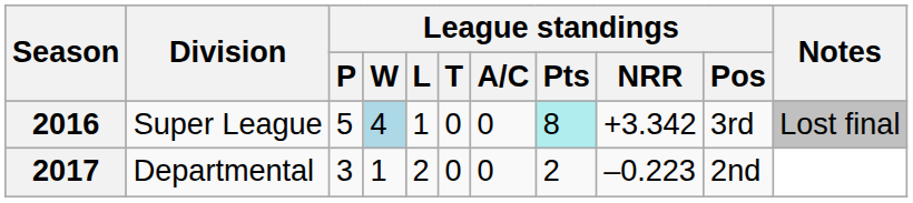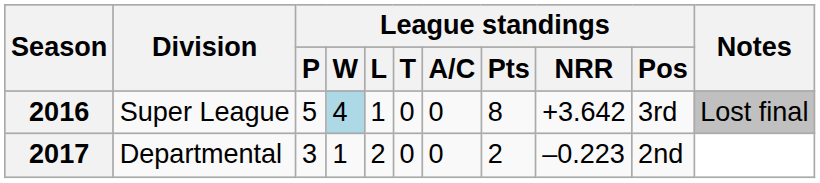 <table class="wikitable sortable">
 <tr>
 <th scope="col" rowspan="2">Season</th>
 <th scope="col" rowspan="2">Division</th>
 <th scope="col" colspan="8">League standings</th>
 <th scope="col" rowspan="2">Notes</th>
 </tr>
 <tr>
 <th scope="col">P</th>
 <th scope="col">W</th>
 <th scope="col">L</th>
 <th scope="col">T</th>
 <th scope="col">A/C</th>
 <th scope="col">Pts</th>
 <th scope="col">NRR</th>
 <th scope="col">Pos</th>
 </tr>
 <tr>
 <th scope="row">2016</th>
 <td>Super League</td>
 <td>5</td>
 <td style="background: lightblue;">4</td>
 <td>1</td>
 <td>0</td>
 <td>0</td>
-<td style="background: paleturquoise;">8</td>
-<td>+3.342</td>
+<td>8</td>
+<td>+3.642</td>
 <td>3rd</td>
 <td style="background: silver;">Lost final</td>
 </tr>
 <tr>
 <th scope="row">2017</th>
 <td>Departmental</td>
 <td>3</td>
 <td>1</td>
 <td>2</td>
 <td>0</td>
 <td>0</td>
 <td>2</td>
 <td>–0.223</td>
 <td>2nd</td>
 <td style="background: white;"></td>
 </tr>
 </table>
